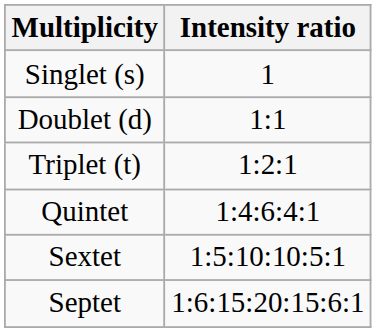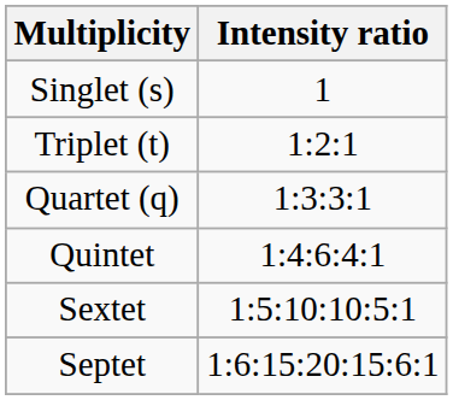 <table class=wikitable style="text-align:center; float:left; margin-top:0; margin-right:1em;  margin-bottom:1ex">
 <tr>
 <th>Multiplicity</th>
 <th>Intensity ratio</th>
 </tr>
 <tr>
 <td>Singlet (s)</td>
 <td>1</td>
 </tr>
 <tr>
-<td>Doublet (d)</td>
-<td>1:1</td>
+<td>Triplet (t)</td>
+<td>1:2:1</td>
 </tr>
 <tr>
-<td>Triplet (t)</td>
-<td>1:2:1</td>
+<td>Quartet (q)</td>
+<td>1:3:3:1</td>
 </tr>
 <tr>
 <td>Quintet</td>
 <td>1:4:6:4:1</td>
 </tr>
 <tr>
 <td>Sextet</td>
 <td>1:5:10:10:5:1</td>
 </tr>
 <tr>
 <td>Septet</td>
 <td>1:6:15:20:15:6:1</td>
 </tr>
 </table>
